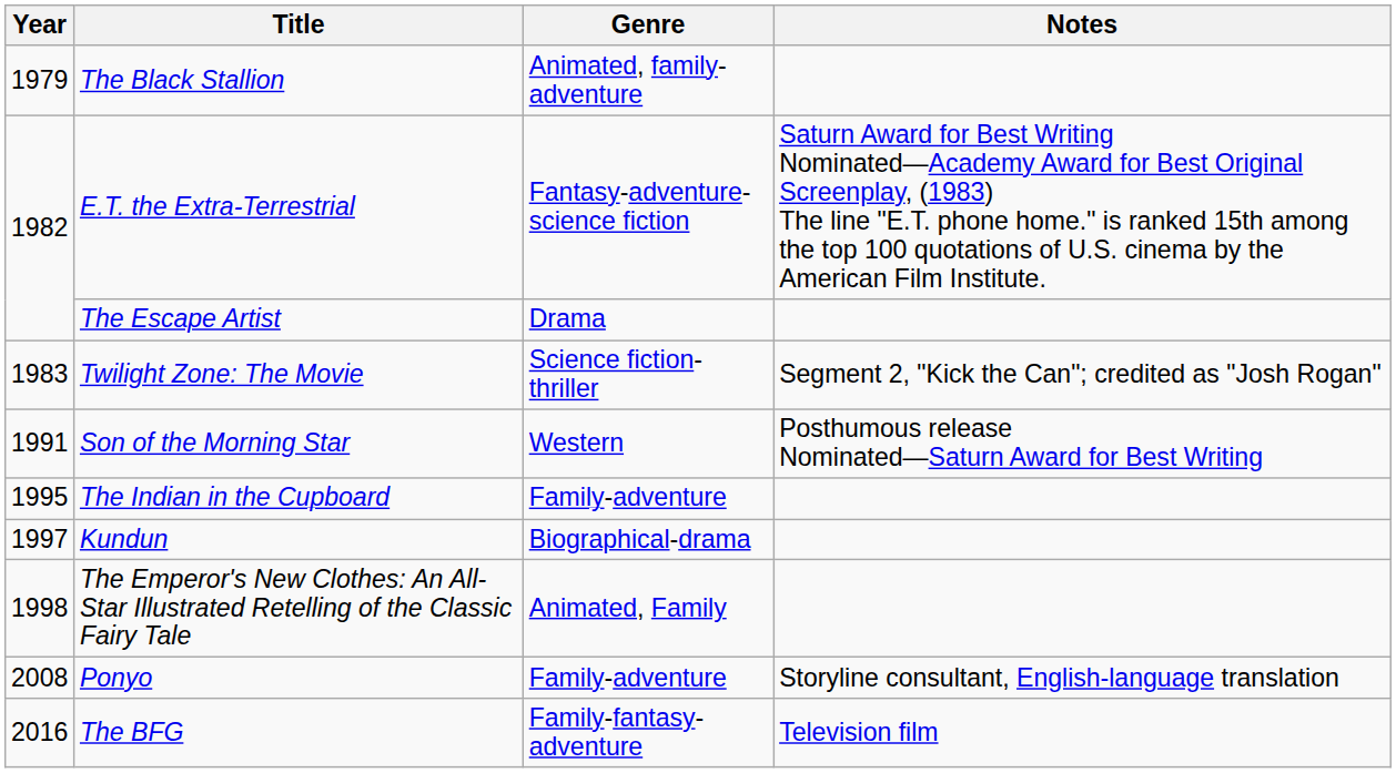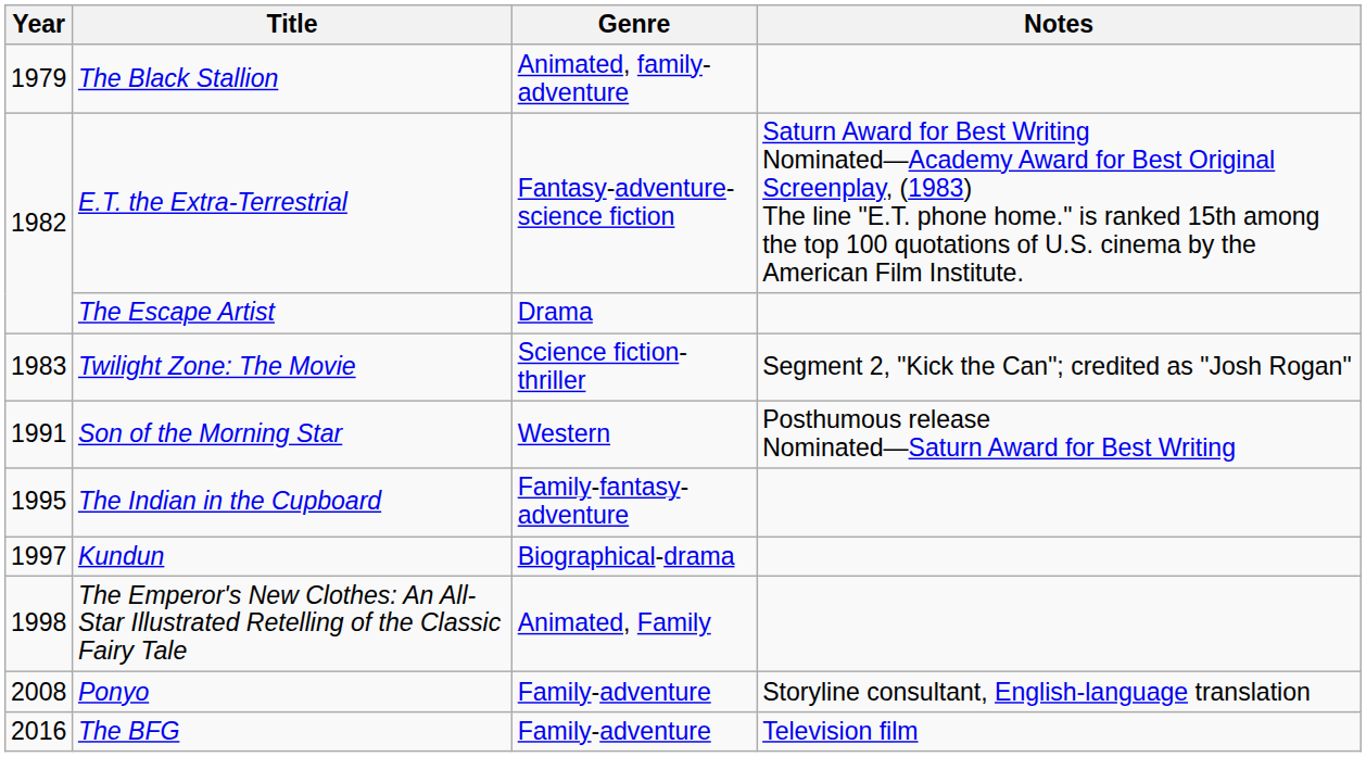 <table class="wikitable">
 <tr style="text-align:center;">
 <th>Year</th>
 <th>Title</th>
 <th>Genre</th>
 <th>Notes</th>
 </tr>
 <tr>
 <td>1979</td>
 <td><em><a href='#'>The Black Stallion</a></em></td>
 <td><a href='#'>Animated</a>, <a href='#'>family</a>-<a href='#'>adventure</a></td>
 <td></td>
 </tr>
 <tr>
 <td rowspan=2>1982</td>
 <td><em><a href='#'>E.T. the Extra-Terrestrial</a></em></td>
 <td><a href='#'>Fantasy</a>-<a href='#'>adventure</a>-<a href='#'>science fiction</a></td>
 <td><a href='#'>Saturn Award for Best Writing</a><br>Nominated—<a href='#'>Academy Award for Best Original Screenplay</a>, (<a href='#'>1983</a>)<br>The line "E.T. phone home." is ranked 15th among the top 100 quotations of U.S. cinema by the American Film Institute.</td>
 </tr>
 <tr>
 <td><em><a href='#'>The Escape Artist</a></em></td>
 <td><a href='#'>Drama</a></td>
 <td></td>
 </tr>
 <tr>
 <td>1983</td>
 <td><em><a href='#'>Twilight Zone: The Movie</a></em></td>
 <td><a href='#'>Science fiction</a>-<a href='#'>thriller</a></td>
 <td>Segment 2, "Kick the Can"; credited as "Josh Rogan"</td>
 </tr>
 <tr>
 <td>1991</td>
 <td><em><a href='#'>Son of the Morning Star</a></em></td>
 <td><a href='#'>Western</a></td>
 <td>Posthumous release<br> Nominated—<a href='#'>Saturn Award for Best Writing</a></td>
 </tr>
 <tr>
 <td>1995</td>
 <td><em><a href='#'>The Indian in the Cupboard</a></em></td>
-<td><a href='#'>Family</a>-<a href='#'>adventure</a></td>
+<td><a href='#'>Family</a>-<a href='#'>fantasy</a>-<a href='#'>adventure</a></td>
 <td></td>
 </tr>
 <tr>
 <td>1997</td>
 <td><em><a href='#'>Kundun</a></em></td>
 <td><a href='#'>Biographical</a>-<a href='#'>drama</a></td>
 <td></td>
 </tr>
 <tr>
 <td>1998</td>
 <td><em>The Emperor's New Clothes: An All-Star Illustrated Retelling of the Classic Fairy Tale</em></td>
 <td><a href='#'>Animated</a>, <a href='#'>Family</a></td>
 <td></td>
 </tr>
 <tr>
 <td>2008</td>
 <td><em><a href='#'>Ponyo</a></em></td>
 <td><a href='#'>Family</a>-<a href='#'>adventure</a></td>
 <td>Storyline consultant, <a href='#'>English-language</a> translation</td>
 </tr>
 <tr>
 <td>2016</td>
 <td><em><a href='#'>The BFG</a></em></td>
-<td><a href='#'>Family</a>-<a href='#'>fantasy</a>-<a href='#'>adventure</a></td>
+<td><a href='#'>Family</a>-<a href='#'>adventure</a></td>
 <td><a href='#'>Television film</a></td>
 </tr>
 </table>
